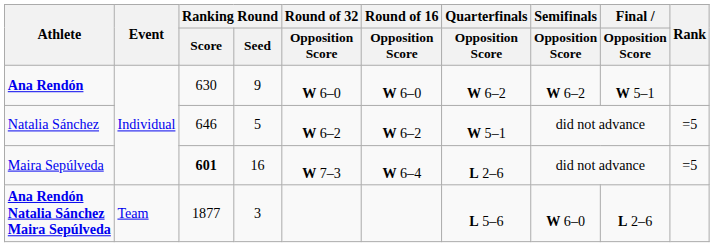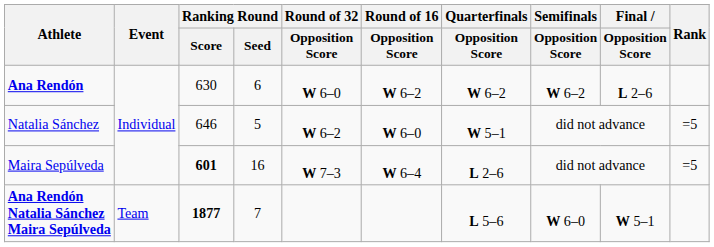 <table class="wikitable" style="font-size:90%">
 <tr>
 <th rowspan="2">Athlete</th>
 <th rowspan="2">Event</th>
 <th colspan="2">Ranking Round</th>
 <th>Round of 32</th>
 <th>Round of 16</th>
 <th>Quarterfinals</th>
 <th>Semifinals</th>
 <th>Final / </th>
 <th rowspan="2">Rank</th>
 </tr>
 <tr style="font-size:95%">
 <th>Score</th>
 <th>Seed</th>
 <th>Opposition<br>Score</th>
 <th>Opposition<br>Score</th>
 <th>Opposition<br>Score</th>
 <th>Opposition<br>Score</th>
 <th>Opposition<br>Score</th>
 </tr>
 <tr align=center>
 <td align=left><strong><a href='#'>Ana Rendón</a></strong></td>
 <td align=left rowspan=3><a href='#'>Individual</a></td>
 <td>630</td>
-<td>9</td>
-<td><br><strong>W</strong> 6–0</td>
+<td>6</td>
 <td><br><strong>W</strong> 6–0</td>
 <td><br><strong>W</strong> 6–2</td>
 <td><br><strong>W</strong> 6–2</td>
-<td><br><strong>W</strong> 5–1</td>
+<td><br><strong>W</strong> 6–2</td>
+<td><br><strong>L</strong> 2–6</td>
 <td></td>
 </tr>
 <tr align=center>
 <td align=left><a href='#'>Natalia Sánchez</a></td>
 <td>646</td>
 <td>5</td>
 <td><br><strong>W</strong> 6–2</td>
-<td><br><strong>W</strong> 6–2</td>
+<td><br><strong>W</strong> 6–0</td>
 <td><br><strong>W</strong> 5–1</td>
 <td colspan=2>did not advance</td>
 <td>=5</td>
 </tr>
 <tr align=center>
 <td align=left><a href='#'>Maira Sepúlveda</a></td>
 <td><strong>601</strong></td>
 <td>16</td>
 <td><br><strong>W</strong> 7–3</td>
 <td><br><strong>W</strong> 6–4</td>
 <td><br><strong>L</strong> 2–6</td>
 <td colspan=2>did not advance</td>
 <td>=5</td>
 </tr>
 <tr align=center>
 <td align=left><strong><a href='#'>Ana Rendón</a><br><a href='#'>Natalia Sánchez</a><br><a href='#'>Maira Sepúlveda</a></strong></td>
 <td align=left><a href='#'>Team</a></td>
-<td>1877</td>
-<td>3</td>
+<td><strong>1877</strong></td>
+<td>7</td>
 <td></td>
 <td></td>
 <td><br><strong>L</strong> 5–6</td>
 <td><br><strong>W</strong> 6–0</td>
-<td><br><strong>L</strong> 2–6</td>
+<td><br><strong>W</strong> 5–1</td>
 <td></td>
 </tr>
 </table>
